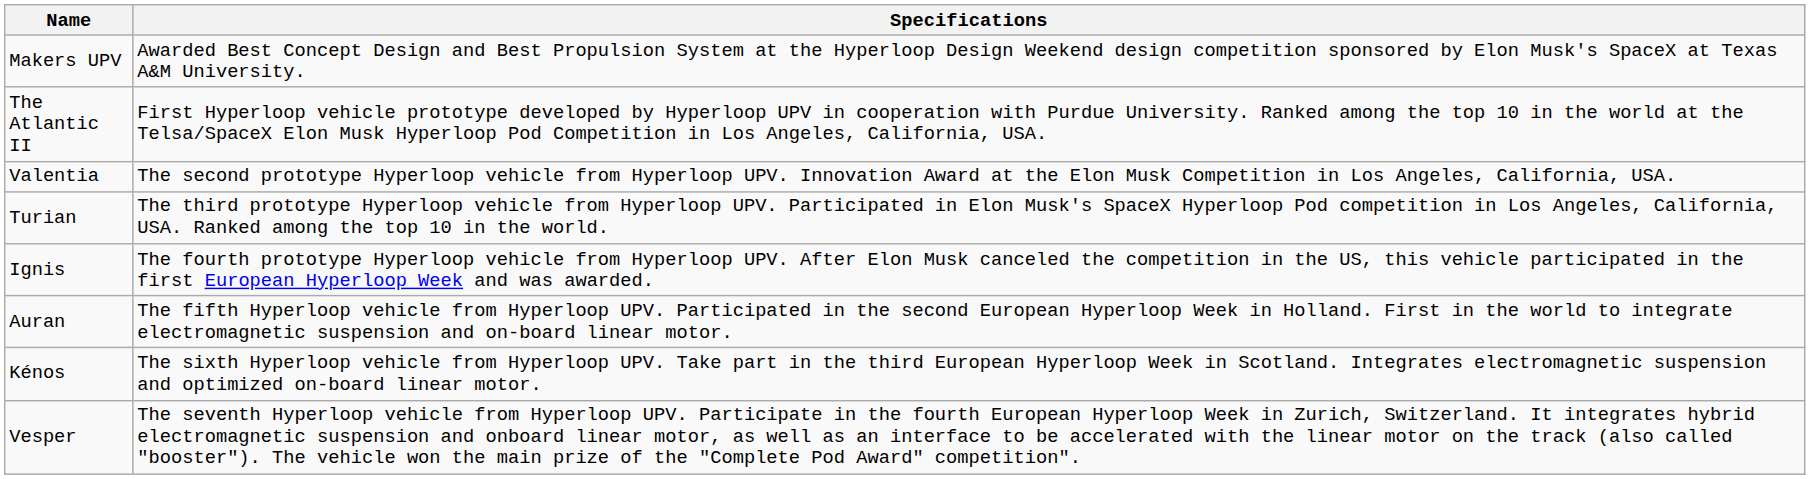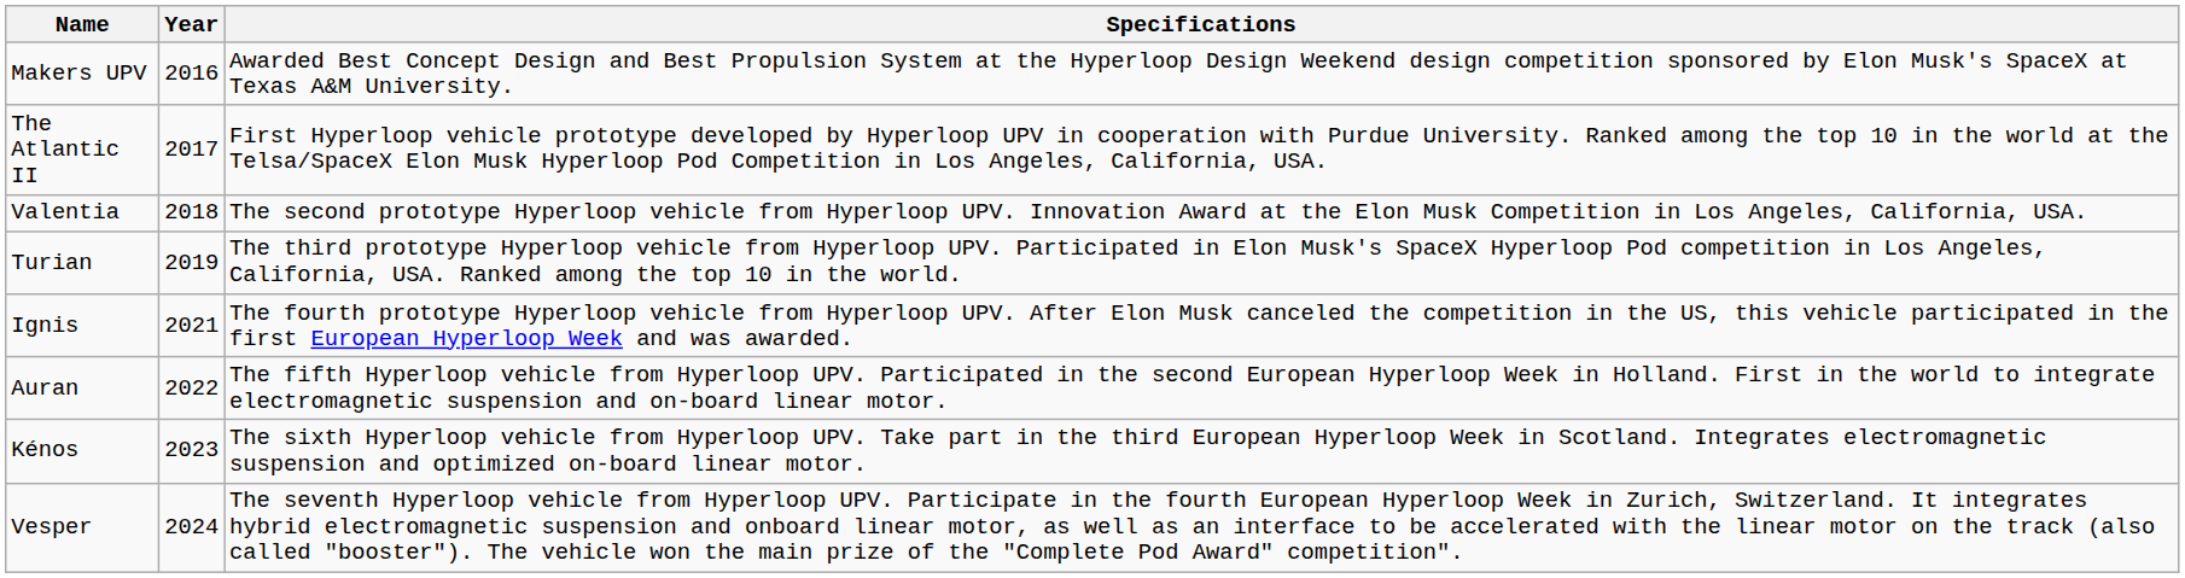 <table class="wikitable">
 <tr>
 <th>Name</th>
+<th>Year</th>
 <th>Specifications</th>
 </tr>
 <tr>
 <td>Makers UPV</td>
+<td>2016</td>
 <td>Awarded Best Concept Design and Best Propulsion System at the Hyperloop Design Weekend design competition sponsored by Elon Musk's SpaceX at Texas A&M University.</td>
 </tr>
 <tr>
 <td>The Atlantic II</td>
+<td>2017</td>
 <td>First Hyperloop vehicle prototype developed by Hyperloop UPV in cooperation with Purdue University. Ranked among the top 10 in the world at the Telsa/SpaceX Elon Musk Hyperloop Pod Competition in Los Angeles, California, USA.</td>
 </tr>
 <tr>
 <td>Valentia</td>
+<td>2018</td>
 <td>The second prototype Hyperloop vehicle from Hyperloop UPV. Innovation Award at the Elon Musk Competition in Los Angeles, California, USA.</td>
 </tr>
 <tr>
 <td>Turian</td>
+<td>2019</td>
 <td>The third prototype Hyperloop vehicle from Hyperloop UPV. Participated in Elon Musk's SpaceX Hyperloop Pod competition in Los Angeles, California, USA. Ranked among the top 10 in the world.</td>
 </tr>
 <tr>
 <td>Ignis</td>
+<td>2021</td>
 <td>The fourth prototype Hyperloop vehicle from Hyperloop UPV. After Elon Musk canceled the competition in the US, this vehicle participated in the first <a href='#'>European Hyperloop Week</a> and was awarded.</td>
 </tr>
 <tr>
 <td>Auran</td>
+<td>2022</td>
 <td>The fifth Hyperloop vehicle from Hyperloop UPV. Participated in the second European Hyperloop Week in Holland. First in the world to integrate electromagnetic suspension and on-board linear motor.</td>
 </tr>
 <tr>
 <td>Kénos</td>
+<td>2023</td>
 <td>The sixth Hyperloop vehicle from Hyperloop UPV. Take part in the third European Hyperloop Week in Scotland. Integrates electromagnetic suspension and optimized on-board linear motor.</td>
 </tr>
 <tr>
 <td>Vesper</td>
+<td>2024</td>
 <td>The seventh Hyperloop vehicle from Hyperloop UPV. Participate in the fourth European Hyperloop Week in Zurich, Switzerland. It integrates hybrid electromagnetic suspension and onboard linear motor, as well as an interface to be accelerated with the linear motor on the track (also called "booster"). The vehicle won the main prize of the "Complete Pod Award" competition".</td>
 </tr>
 </table>
